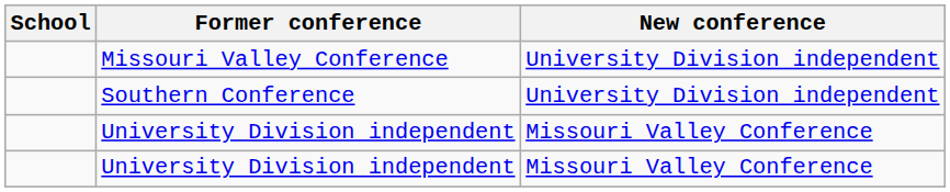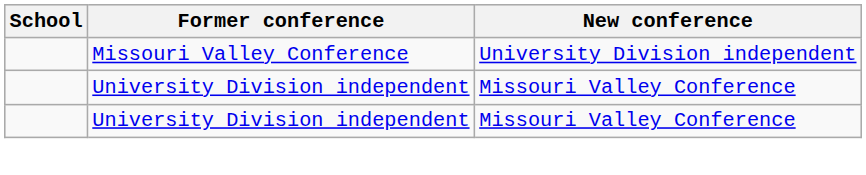 <table class="wikitable sortable">
 <tr>
 <th>School</th>
 <th>Former conference</th>
 <th>New conference</th>
 </tr>
 <tr>
 <td></td>
 <td><a href='#'>Missouri Valley Conference</a></td>
 <td><a href='#'>University Division independent</a></td>
 </tr>
 <tr>
 <td></td>
-<td><a href='#'>Southern Conference</a></td>
-<td><a href='#'>University Division independent</a></td>
-</tr>
-<tr>
-<td></td>
 <td><a href='#'>University Division independent</a></td>
 <td><a href='#'>Missouri Valley Conference</a></td>
 </tr>
 <tr>
 <td></td>
 <td><a href='#'>University Division independent</a></td>
 <td><a href='#'>Missouri Valley Conference</a></td>
 </tr>
 </table>
